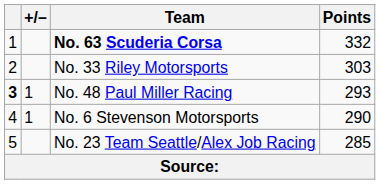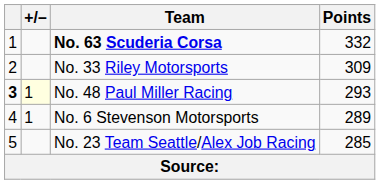 <table class="wikitable" style="font-size: 95%;">
 <tr>
 <th scope="col"></th>
 <th scope="col">+/–</th>
 <th scope="col">Team</th>
 <th scope="col">Points</th>
 </tr>
 <tr>
 <td align=center>1</td>
 <td align="left"></td>
 <td><strong> No. 63 <a href='#'>Scuderia Corsa</a></strong></td>
 <td align=right>332</td>
 </tr>
 <tr>
 <td align=center>2</td>
 <td align="left"></td>
 <td> No. 33 <a href='#'>Riley Motorsports</a></td>
-<td align=right>303</td>
+<td align=right>309</td>
 </tr>
 <tr>
 <td align=center><strong>3</strong></td>
-<td align="left"> 1</td>
+<td align="left" style="background: lightyellow;"> 1</td>
 <td> No. 48 <a href='#'>Paul Miller Racing</a></td>
 <td align=right>293</td>
 </tr>
 <tr>
 <td align=center>4</td>
 <td align="left"> 1</td>
 <td> No. 6 Stevenson Motorsports</td>
-<td align=right>290</td>
+<td align=right>289</td>
 </tr>
 <tr>
 <td align=center>5</td>
 <td align="left"></td>
 <td> No. 23 <a href='#'>Team Seattle</a>/<a href='#'>Alex Job Racing</a></td>
 <td align=right>285</td>
 </tr>
 <tr>
 <th colspan=5>Source:</th>
 </tr>
 </table>
